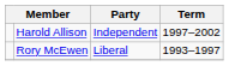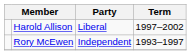 <table class="wikitable">
 <tr>
 <th colspan="2">Member</th>
 <th>Party</th>
 <th>Term</th>
 </tr>
 <tr>
 <td> </td>
 <td><a href='#'>Harold Allison</a></td>
-<td><a href='#'>Independent</a></td>
+<td><a href='#'>Liberal</a></td>
 <td>1997–2002</td>
 </tr>
 <tr>
 <td> </td>
 <td><a href='#'>Rory McEwen</a></td>
-<td><a href='#'>Liberal</a></td>
+<td><a href='#'>Independent</a></td>
 <td>1993–1997</td>
 </tr>
 <tr>
 </tr>
 </table>
